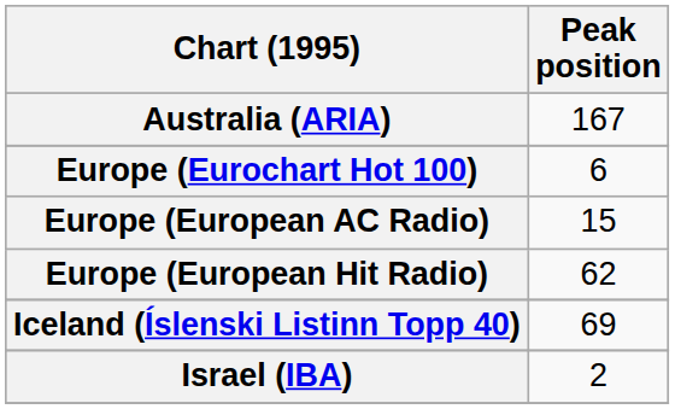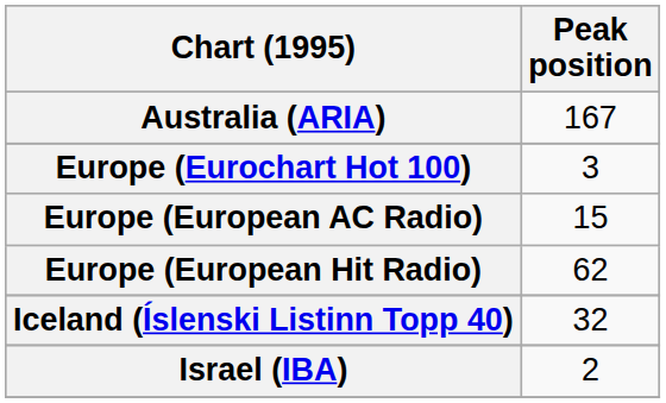 <table class="wikitable sortable plainrowheaders" style="text-align:center">
 <tr>
 <th>Chart (1995)</th>
 <th>Peak<br>position</th>
 </tr>
 <tr>
 <th scope="row">Australia (<a href='#'>ARIA</a>)</th>
 <td>167</td>
 </tr>
 <tr>
 </tr>
 <tr>
 </tr>
 <tr>
 <th scope="row">Europe (<a href='#'>Eurochart Hot 100</a>)</th>
-<td>6</td>
+<td>3</td>
 </tr>
 <tr>
 <th scope="row">Europe (European AC Radio)</th>
 <td>15</td>
 </tr>
 <tr>
 <th scope="row">Europe (European Hit Radio)</th>
 <td>62</td>
 </tr>
 <tr>
 </tr>
 <tr>
 <th scope="row">Iceland (<a href='#'>Íslenski Listinn Topp 40</a>)</th>
-<td>69</td>
+<td>32</td>
 </tr>
 <tr>
 </tr>
 <tr>
 <th scope="row">Israel (<a href='#'>IBA</a>)</th>
 <td>2</td>
 </tr>
 <tr>
 </tr>
 <tr>
 </tr>
 <tr>
 </tr>
 <tr>
 </tr>
 </table>
